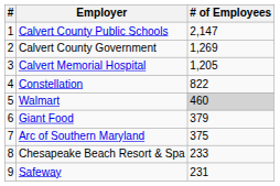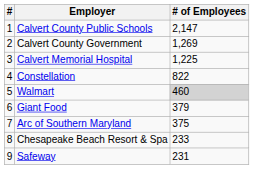 <table class="wikitable">
 <tr>
 <th>#</th>
 <th>Employer</th>
 <th># of Employees</th>
 </tr>
 <tr>
 <td>1</td>
 <td><a href='#'>Calvert County Public Schools</a></td>
 <td>2,147</td>
 </tr>
 <tr>
 <td>2</td>
 <td>Calvert County Government</td>
 <td>1,269</td>
 </tr>
 <tr>
 <td>3</td>
 <td><a href='#'>Calvert Memorial Hospital</a></td>
-<td>1,205</td>
+<td>1,225</td>
 </tr>
 <tr>
 <td>4</td>
 <td><a href='#'>Constellation</a></td>
 <td>822</td>
 </tr>
 <tr>
 <td>5</td>
 <td><a href='#'>Walmart</a></td>
 <td style="background: lightgrey;">460</td>
 </tr>
 <tr>
 <td>6</td>
 <td><a href='#'>Giant Food</a></td>
 <td>379</td>
 </tr>
 <tr>
 <td>7</td>
 <td><a href='#'>Arc of Southern Maryland</a></td>
 <td>375</td>
 </tr>
 <tr>
 <td>8</td>
 <td>Chesapeake Beach Resort & Spa</td>
 <td>233</td>
 </tr>
 <tr>
 <td>9</td>
 <td><a href='#'>Safeway</a></td>
 <td>231</td>
 </tr>
 </table>
